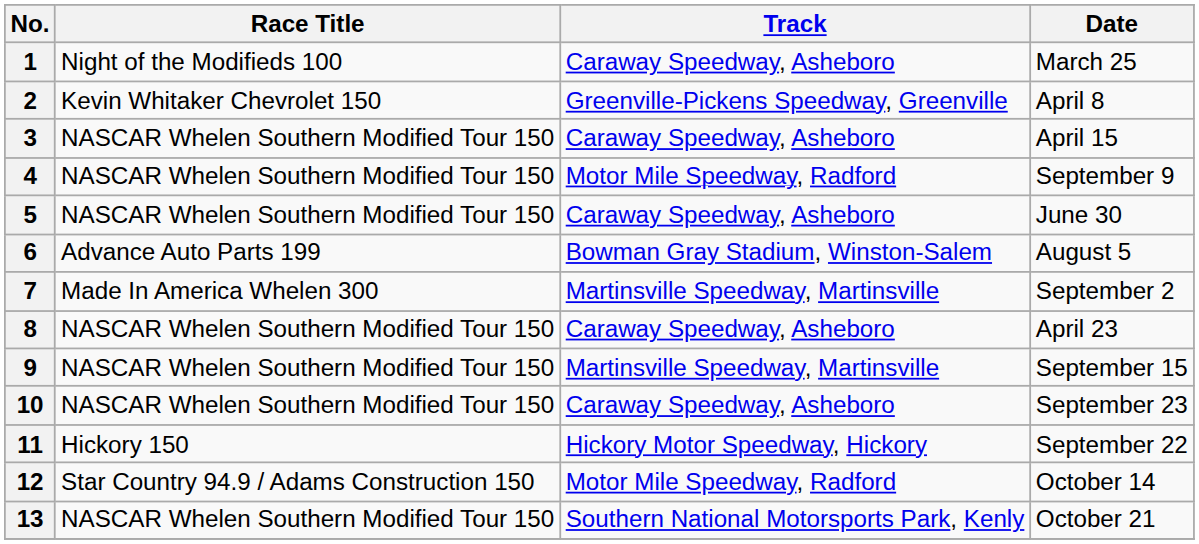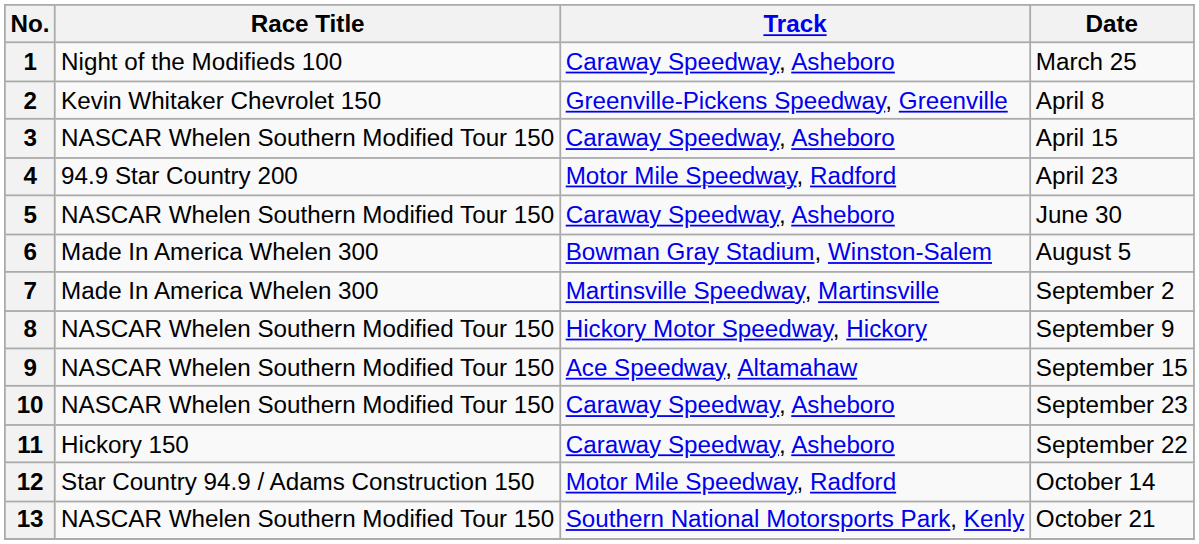 <table class="wikitable" style="font-size:85%;">
 <tr>
 <th>No.</th>
 <th>Race Title</th>
 <th><a href='#'>Track</a></th>
 <th>Date</th>
 </tr>
 <tr>
 <th>1</th>
 <td>Night of the Modifieds 100</td>
 <td><a href='#'>Caraway Speedway</a>, <a href='#'>Asheboro</a></td>
 <td>March 25</td>
 </tr>
 <tr>
 <th>2</th>
 <td>Kevin Whitaker Chevrolet 150</td>
 <td><a href='#'>Greenville-Pickens Speedway</a>, <a href='#'>Greenville</a></td>
 <td>April 8</td>
 </tr>
 <tr>
 <th>3</th>
 <td>NASCAR Whelen Southern Modified Tour 150</td>
 <td><a href='#'>Caraway Speedway</a>, <a href='#'>Asheboro</a></td>
 <td>April 15</td>
 </tr>
 <tr>
 <th>4</th>
-<td>NASCAR Whelen Southern Modified Tour 150</td>
+<td>94.9 Star Country 200</td>
 <td><a href='#'>Motor Mile Speedway</a>, <a href='#'>Radford</a></td>
-<td>September 9</td>
+<td>April 23</td>
 </tr>
 <tr>
 <th>5</th>
 <td>NASCAR Whelen Southern Modified Tour 150</td>
 <td><a href='#'>Caraway Speedway</a>, <a href='#'>Asheboro</a></td>
 <td>June 30</td>
 </tr>
 <tr>
 <th>6</th>
-<td>Advance Auto Parts 199</td>
+<td>Made In America Whelen 300</td>
 <td><a href='#'>Bowman Gray Stadium</a>, <a href='#'>Winston-Salem</a></td>
 <td>August 5</td>
 </tr>
 <tr>
 <th>7</th>
 <td>Made In America Whelen 300</td>
 <td><a href='#'>Martinsville Speedway</a>, <a href='#'>Martinsville</a></td>
 <td>September 2</td>
 </tr>
 <tr>
 <th>8</th>
 <td>NASCAR Whelen Southern Modified Tour 150</td>
-<td><a href='#'>Caraway Speedway</a>, <a href='#'>Asheboro</a></td>
-<td>April 23</td>
+<td><a href='#'>Hickory Motor Speedway</a>, <a href='#'>Hickory</a></td>
+<td>September 9</td>
 </tr>
 <tr>
 <th>9</th>
 <td>NASCAR Whelen Southern Modified Tour 150</td>
-<td><a href='#'>Martinsville Speedway</a>, <a href='#'>Martinsville</a></td>
+<td><a href='#'>Ace Speedway</a>, <a href='#'>Altamahaw</a></td>
 <td>September 15</td>
 </tr>
 <tr>
 <th>10</th>
 <td>NASCAR Whelen Southern Modified Tour 150</td>
 <td><a href='#'>Caraway Speedway</a>, <a href='#'>Asheboro</a></td>
 <td>September 23</td>
 </tr>
 <tr>
 <th>11</th>
 <td>Hickory 150</td>
-<td><a href='#'>Hickory Motor Speedway</a>, <a href='#'>Hickory</a></td>
+<td><a href='#'>Caraway Speedway</a>, <a href='#'>Asheboro</a></td>
 <td>September 22</td>
 </tr>
 <tr>
 <th>12</th>
 <td>Star Country 94.9 / Adams Construction 150</td>
 <td><a href='#'>Motor Mile Speedway</a>, <a href='#'>Radford</a></td>
 <td>October 14</td>
 </tr>
 <tr>
 <th>13</th>
 <td>NASCAR Whelen Southern Modified Tour 150</td>
 <td><a href='#'>Southern National Motorsports Park</a>, <a href='#'>Kenly</a></td>
 <td>October 21</td>
 </tr>
 <tr>
 </tr>
 </table>
